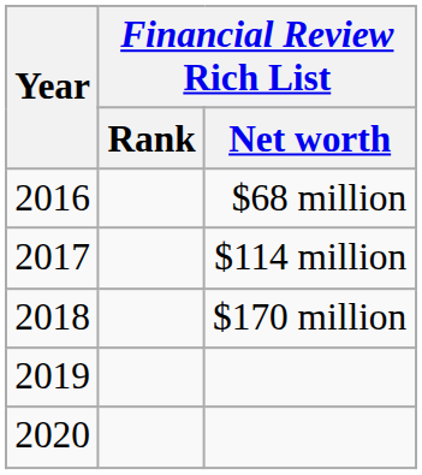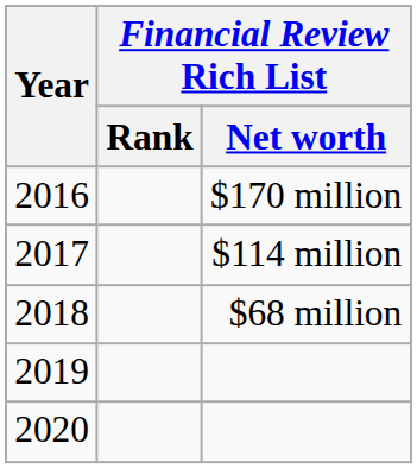 <table class="wikitable">
 <tr>
 <th rowspan=2>Year</th>
 <th colspan=2><em><a href='#'>Financial Review</a></em><br><a href='#'>Rich List</a></th>
 </tr>
 <tr>
 <th>Rank</th>
 <th><a href='#'>Net worth</a></th>
 </tr>
 <tr>
 <td>2016</td>
 <td align="center"></td>
-<td align="right">$68 million</td>
+<td align="right">$170 million </td>
 </tr>
 <tr>
 <td>2017</td>
 <td align="center"></td>
 <td align="right">$114 million </td>
 </tr>
 <tr>
 <td>2018</td>
 <td align="center"></td>
-<td align="right">$170 million </td>
+<td align="right">$68 million</td>
 </tr>
 <tr>
 <td>2019</td>
 <td align="center"></td>
 <td align="right"></td>
 </tr>
 <tr>
 <td>2020</td>
 <td align="center"></td>
 <td align="right"></td>
 </tr>
 </table>
